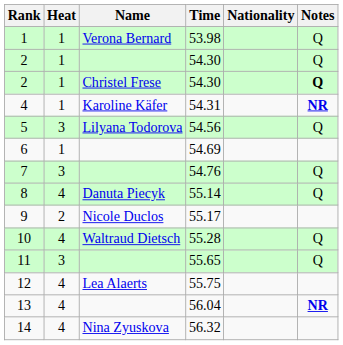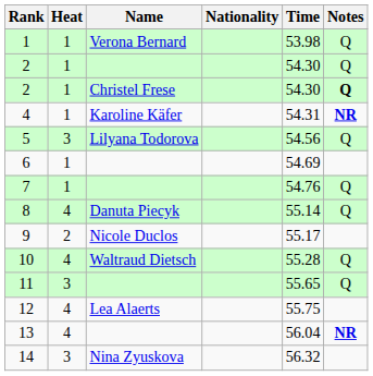 <table class="wikitable sortable" style="text-align:center">
 <tr>
 <th>Rank</th>
 <th>Heat</th>
 <th>Name</th>
+<th>Nationality</th>
 <th>Time</th>
-<th>Nationality</th>
 <th>Notes</th>
 </tr>
 <tr bgcolor=ccffcc>
 <td>1</td>
 <td>1</td>
 <td align="left"><a href='#'>Verona Bernard</a></td>
+<td align=left></td>
 <td>53.98</td>
-<td align=left></td>
 <td>Q</td>
 </tr>
 <tr bgcolor=ccffcc>
 <td>2</td>
 <td>1</td>
 <td align="left"></td>
+<td align=left></td>
 <td>54.30</td>
-<td align=left></td>
 <td>Q</td>
 </tr>
 <tr bgcolor=ccffcc>
 <td>2</td>
 <td>1</td>
 <td align="left"><a href='#'>Christel Frese</a></td>
+<td align=left></td>
 <td>54.30</td>
-<td align=left></td>
 <td><strong>Q</strong></td>
 </tr>
 <tr>
 <td>4</td>
 <td>1</td>
 <td align="left"><a href='#'>Karoline Käfer</a></td>
+<td align=left></td>
 <td>54.31</td>
-<td align=left></td>
 <td><strong><a href='#'>NR</a></strong></td>
 </tr>
 <tr bgcolor=ccffcc>
 <td>5</td>
 <td>3</td>
 <td align="left"><a href='#'>Lilyana Todorova</a></td>
+<td align=left></td>
 <td>54.56</td>
-<td align=left></td>
 <td>Q</td>
 </tr>
 <tr>
 <td>6</td>
 <td>1</td>
 <td align="left"></td>
+<td align=left></td>
 <td>54.69</td>
-<td align=left></td>
 <td></td>
 </tr>
 <tr bgcolor=ccffcc>
 <td>7</td>
-<td>3</td>
+<td>1</td>
 <td align="left"></td>
+<td align=left></td>
 <td>54.76</td>
-<td align=left></td>
 <td>Q</td>
 </tr>
 <tr bgcolor=ccffcc>
 <td>8</td>
 <td>4</td>
 <td align="left"><a href='#'>Danuta Piecyk</a></td>
+<td align=left></td>
 <td>55.14</td>
-<td align=left></td>
 <td>Q</td>
 </tr>
 <tr>
 <td>9</td>
 <td>2</td>
 <td align="left"><a href='#'>Nicole Duclos</a></td>
+<td align=left></td>
 <td>55.17</td>
-<td align=left></td>
 <td></td>
 </tr>
 <tr bgcolor=ccffcc>
 <td>10</td>
 <td>4</td>
 <td align="left"><a href='#'>Waltraud Dietsch</a></td>
+<td align=left></td>
 <td>55.28</td>
-<td align=left></td>
 <td>Q</td>
 </tr>
 <tr bgcolor=ccffcc>
 <td>11</td>
 <td>3</td>
 <td align="left"></td>
+<td align=left></td>
 <td>55.65</td>
-<td align=left></td>
 <td>Q</td>
 </tr>
 <tr>
 <td>12</td>
 <td>4</td>
 <td align="left"><a href='#'>Lea Alaerts</a></td>
+<td align=left></td>
 <td>55.75</td>
-<td align=left></td>
 <td></td>
 </tr>
 <tr>
 <td>13</td>
 <td>4</td>
 <td align="left"></td>
+<td align=left></td>
 <td>56.04</td>
-<td align=left></td>
 <td><strong><a href='#'>NR</a></strong></td>
 </tr>
 <tr>
 <td>14</td>
-<td>4</td>
+<td>3</td>
 <td align="left"><a href='#'>Nina Zyuskova</a></td>
+<td align=left></td>
 <td>56.32</td>
-<td align=left></td>
 <td></td>
 </tr>
 </table>
